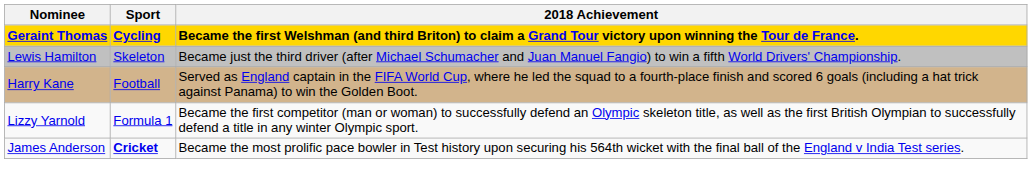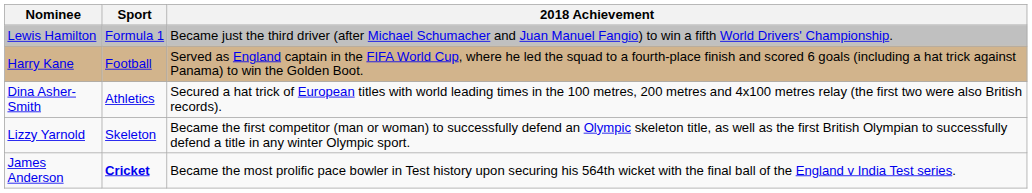 <table class="wikitable">
 <tr>
 <th>Nominee</th>
 <th>Sport</th>
 <th>2018 Achievement</th>
 </tr>
-<tr style="font-weight:bold; background:gold;">
-<td nowrap><a href='#'>Geraint Thomas</a></td>
-<td><a href='#'>Cycling</a></td>
-<td>Became the first Welshman (and third Briton) to claim a <a href='#'>Grand Tour</a> victory upon winning the <a href='#'>Tour de France</a>.</td>
-</tr>
 <tr style="background:silver;">
 <td><a href='#'>Lewis Hamilton</a></td>
-<td><a href='#'>Skeleton</a></td>
+<td nowrap><a href='#'>Formula 1</a></td>
 <td>Became just the third driver (after <a href='#'>Michael Schumacher</a> and <a href='#'>Juan Manuel Fangio</a>) to win a fifth <a href='#'>World Drivers' Championship</a>.</td>
 </tr>
 <tr style="background:tan;">
 <td><a href='#'>Harry Kane</a></td>
 <td><a href='#'>Football</a></td>
 <td>Served as <a href='#'>England</a> captain in the <a href='#'>FIFA World Cup</a>, where he led the squad to a fourth-place finish and scored 6 goals (including a hat trick against Panama) to win the Golden Boot.</td>
 </tr>
 <tr>
+<td><a href='#'>Dina Asher-Smith</a></td>
+<td><a href='#'>Athletics</a></td>
+<td>Secured a hat trick of <a href='#'>European</a> titles with world leading times in the 100 metres, 200 metres and 4x100 metres relay (the first two were also British records).</td>
+</tr>
+<tr>
 <td><a href='#'>Lizzy Yarnold</a></td>
-<td nowrap><a href='#'>Formula 1</a></td>
+<td><a href='#'>Skeleton</a></td>
 <td>Became the first competitor (man or woman) to successfully defend an <a href='#'>Olympic</a> skeleton title, as well as the first British Olympian to successfully defend a title in any winter Olympic sport.</td>
 </tr>
 <tr>
 <td><a href='#'>James Anderson</a></td>
 <td><strong><a href='#'>Cricket</a></strong></td>
 <td>Became the most prolific pace bowler in Test history upon securing his 564th wicket with the final ball of the <a href='#'>England v India Test series</a>.</td>
 </tr>
 </table>
